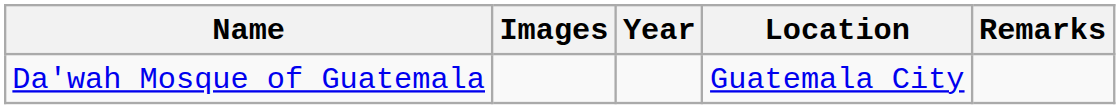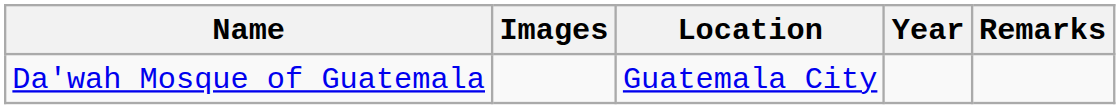 <table class="wikitable sortable">
 <tr>
 <th>Name</th>
 <th class="unsortable">Images</th>
+<th>Location</th>
 <th data-sort-type="data">Year</th>
-<th>Location</th>
 <th class="unsortable">Remarks</th>
 </tr>
 <tr valign=top id="Guatemala">
 <td><a href='#'>Da'wah Mosque of Guatemala</a></td>
 <td></td>
+<td><a href='#'>Guatemala City</a></td>
 <td></td>
-<td><a href='#'>Guatemala City</a></td>
 <td></td>
 </tr>
 </table>
